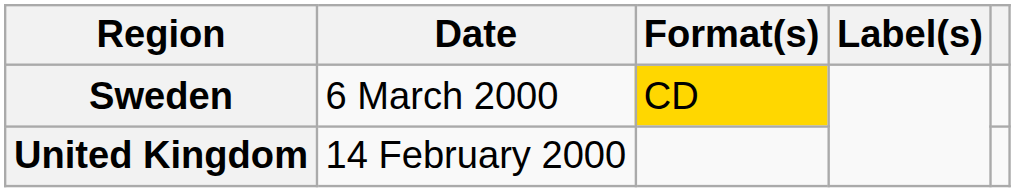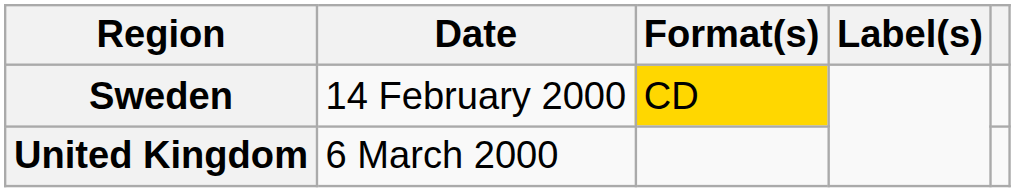 <table class="wikitable plainrowheaders">
 <tr>
 <th scope="col">Region</th>
 <th scope="col">Date</th>
 <th scope="col">Format(s)</th>
 <th scope="col">Label(s)</th>
 <th scope="col"></th>
 </tr>
 <tr>
 <th scope="row">Sweden</th>
-<td>6 March 2000</td>
+<td>14 February 2000</td>
 <td style="background: gold;">CD</td>
 <td rowspan="2"></td>
 <td></td>
 </tr>
 <tr>
 <th scope="row">United Kingdom</th>
-<td>14 February 2000</td>
+<td>6 March 2000</td>
 <td></td>
 <td></td>
 </tr>
 </table>
